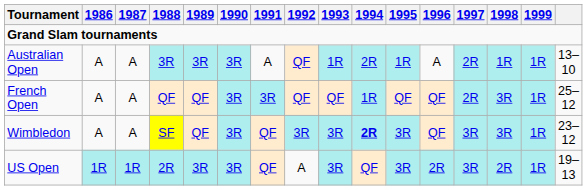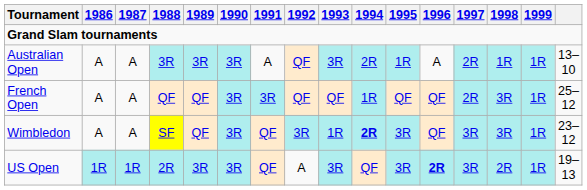 <table class=wikitable style=text-align:center;font-size:97%>
 <tr>
 <th>Tournament</th>
 <th><a href='#'>1986</a></th>
 <th><a href='#'>1987</a></th>
 <th><a href='#'>1988</a></th>
 <th><a href='#'>1989</a></th>
 <th><a href='#'>1990</a></th>
 <th><a href='#'>1991</a></th>
 <th><a href='#'>1992</a></th>
 <th><a href='#'>1993</a></th>
 <th><a href='#'>1994</a></th>
 <th><a href='#'>1995</a></th>
 <th><a href='#'>1996</a></th>
 <th><a href='#'>1997</a></th>
 <th><a href='#'>1998</a></th>
 <th><a href='#'>1999</a></th>
 <th></th>
 </tr>
 <tr>
 <td colspan=25 align=left><strong>Grand Slam tournaments</strong></td>
 </tr>
 <tr>
 <td align=left><a href='#'>Australian Open</a></td>
 <td>A</td>
 <td>A</td>
 <td bgcolor=afeeee><a href='#'>3R</a></td>
 <td bgcolor=afeeee><a href='#'>3R</a></td>
 <td bgcolor=afeeee><a href='#'>3R</a></td>
 <td>A</td>
 <td bgcolor=ffebcd><a href='#'>QF</a></td>
-<td bgcolor=afeeee><a href='#'>1R</a></td>
+<td bgcolor=afeeee><a href='#'>3R</a></td>
 <td bgcolor=afeeee><a href='#'>2R</a></td>
 <td bgcolor=afeeee><a href='#'>1R</a></td>
 <td>A</td>
 <td bgcolor=afeeee><a href='#'>2R</a></td>
 <td bgcolor=afeeee><a href='#'>1R</a></td>
 <td bgcolor=afeeee><a href='#'>1R</a></td>
 <td>13–10</td>
 </tr>
 <tr>
 <td align=left><a href='#'>French Open</a></td>
 <td>A</td>
 <td>A</td>
 <td bgcolor=ffebcd><a href='#'>QF</a></td>
 <td bgcolor=ffebcd><a href='#'>QF</a></td>
 <td bgcolor=afeeee><a href='#'>3R</a></td>
 <td bgcolor=afeeee><a href='#'>3R</a></td>
 <td bgcolor=ffebcd><a href='#'>QF</a></td>
 <td bgcolor=ffebcd><a href='#'>QF</a></td>
 <td bgcolor=afeeee><a href='#'>1R</a></td>
 <td bgcolor=ffebcd><a href='#'>QF</a></td>
 <td bgcolor=ffebcd><a href='#'>QF</a></td>
 <td bgcolor=afeeee><a href='#'>2R</a></td>
 <td bgcolor=afeeee><a href='#'>3R</a></td>
 <td bgcolor=afeeee><a href='#'>1R</a></td>
 <td>25–12</td>
 </tr>
 <tr>
 <td align=left><a href='#'>Wimbledon</a></td>
 <td>A</td>
 <td>A</td>
 <td bgcolor=yellow><a href='#'>SF</a></td>
 <td bgcolor=ffebcd><a href='#'>QF</a></td>
 <td bgcolor=afeeee><a href='#'>3R</a></td>
 <td bgcolor=ffebcd><a href='#'>QF</a></td>
 <td bgcolor=afeeee><a href='#'>3R</a></td>
-<td bgcolor=afeeee><a href='#'>3R</a></td>
+<td bgcolor=afeeee><a href='#'>1R</a></td>
 <td bgcolor=afeeee><strong><a href='#'>2R</a></strong></td>
 <td bgcolor=afeeee><a href='#'>3R</a></td>
 <td bgcolor=ffebcd><a href='#'>QF</a></td>
 <td bgcolor=afeeee><a href='#'>3R</a></td>
 <td bgcolor=afeeee><a href='#'>3R</a></td>
 <td bgcolor=afeeee><a href='#'>1R</a></td>
 <td>23–12</td>
 </tr>
 <tr>
 <td align=left><a href='#'>US Open</a></td>
 <td bgcolor=afeeee><a href='#'>1R</a></td>
 <td bgcolor=afeeee><a href='#'>1R</a></td>
 <td bgcolor=afeeee><a href='#'>2R</a></td>
 <td bgcolor=afeeee><a href='#'>3R</a></td>
 <td bgcolor=afeeee><a href='#'>3R</a></td>
 <td bgcolor=ffebcd><a href='#'>QF</a></td>
 <td>A</td>
 <td bgcolor=afeeee><a href='#'>3R</a></td>
 <td bgcolor=ffebcd><a href='#'>QF</a></td>
 <td bgcolor=afeeee><a href='#'>3R</a></td>
-<td bgcolor=afeeee><a href='#'>2R</a></td>
+<td bgcolor=afeeee><strong><a href='#'>2R</a></strong></td>
 <td bgcolor=afeeee><a href='#'>3R</a></td>
 <td bgcolor=afeeee><a href='#'>2R</a></td>
 <td bgcolor=afeeee><a href='#'>1R</a></td>
 <td>19–13</td>
 </tr>
 </table>
